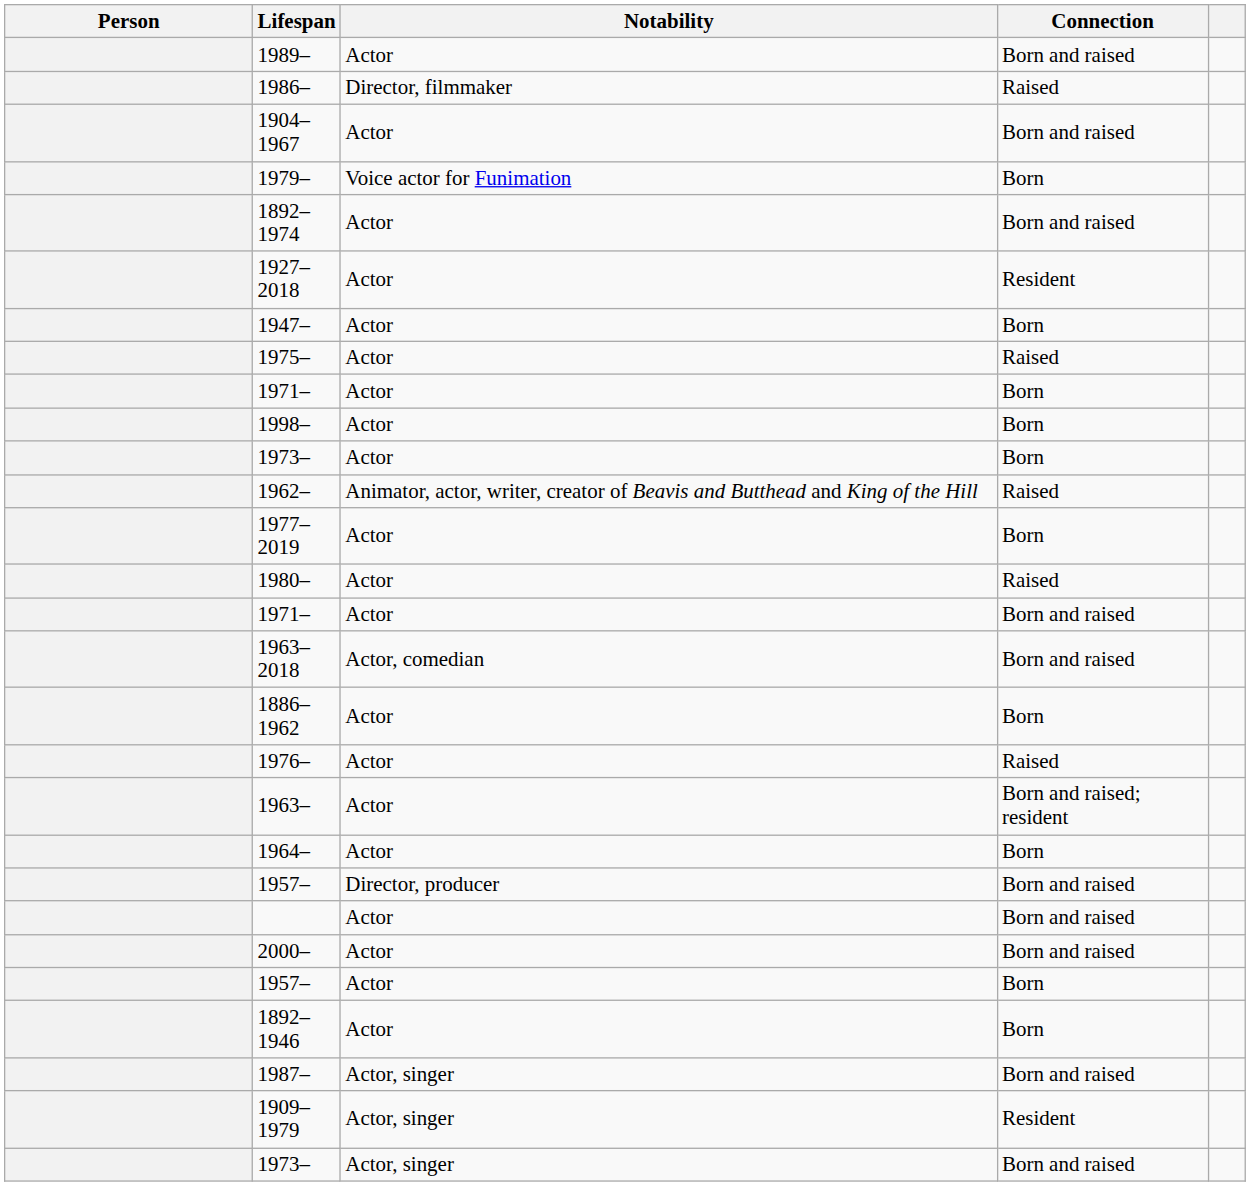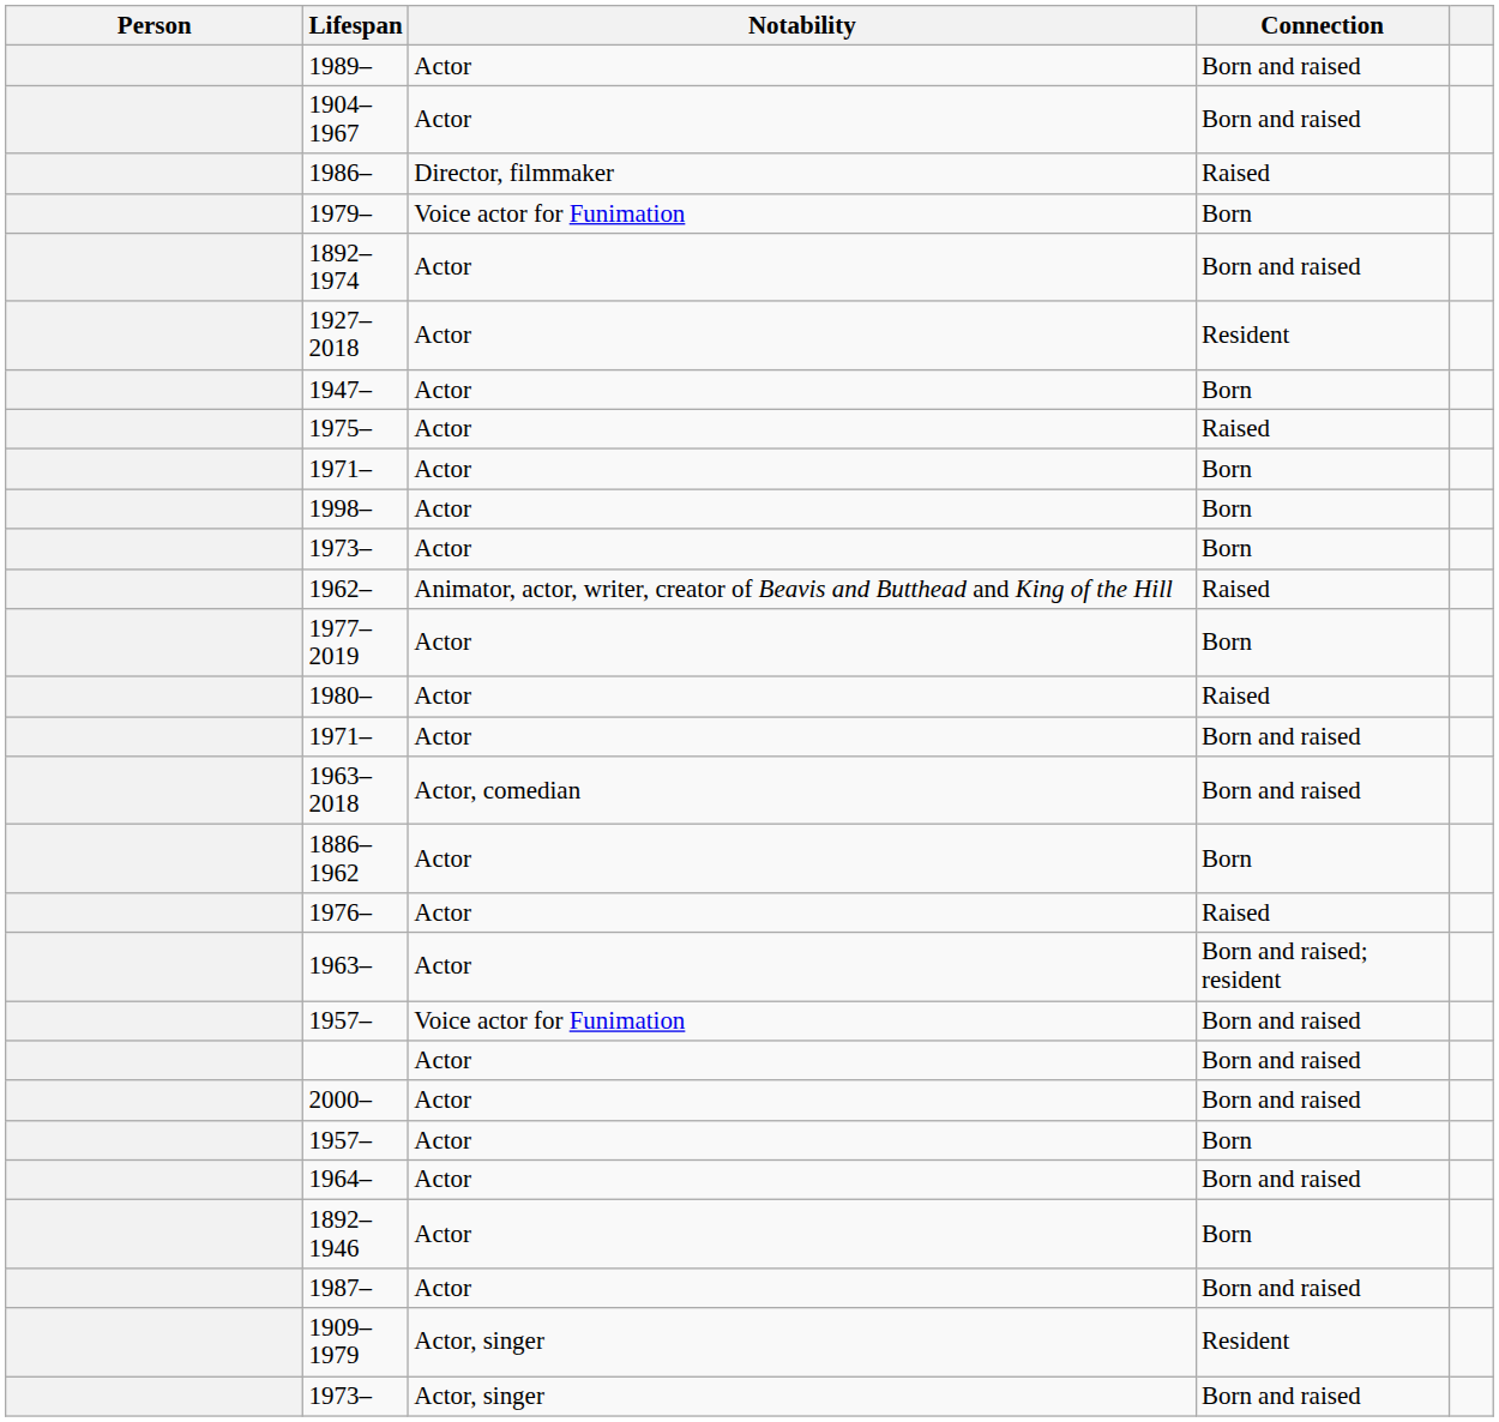 <table class="wikitable plainrowheaders sortable" style="margin-right: 0; width:75%;">
 <tr>
 <th scope="col" width="20%">Person</th>
 <th scope="col" width="6%">Lifespan</th>
 <th scope="col">Notability</th>
 <th scope="col" width="17%">Connection</th>
 <th scope="col" class="unsortable" width="3%"></th>
 </tr>
 <tr>
 <th scope="row"></th>
 <td>1989–</td>
 <td>Actor</td>
 <td>Born and raised</td>
 <td style="text-align:center;"></td>
 </tr>
 <tr>
 <th scope="row"></th>
-<td>1986–</td>
-<td>Director, filmmaker</td>
-<td>Raised</td>
+<td>1904–1967</td>
+<td>Actor</td>
+<td>Born and raised</td>
 <td style="text-align:center;"></td>
 </tr>
 <tr>
 <th scope="row"></th>
-<td>1904–1967</td>
-<td>Actor</td>
-<td>Born and raised</td>
+<td>1986–</td>
+<td>Director, filmmaker</td>
+<td>Raised</td>
 <td style="text-align:center;"></td>
 </tr>
 <tr>
 <th scope="row"></th>
 <td>1979–</td>
 <td>Voice actor for <a href='#'>Funimation</a></td>
 <td>Born</td>
 <td style="text-align:center;"></td>
 </tr>
 <tr>
 <th scope="row"></th>
 <td>1892–1974</td>
 <td>Actor</td>
 <td>Born and raised</td>
 <td style="text-align:center;"></td>
 </tr>
 <tr>
 <th scope="row"></th>
 <td>1927–2018</td>
 <td>Actor</td>
 <td>Resident</td>
 <td style="text-align:center;"></td>
 </tr>
 <tr>
 <th scope="row"></th>
 <td>1947–</td>
 <td>Actor</td>
 <td>Born</td>
 <td style="text-align:center;"></td>
 </tr>
 <tr>
 <th scope="row"></th>
 <td>1975–</td>
 <td>Actor</td>
 <td>Raised</td>
 <td style="text-align:center;"></td>
 </tr>
 <tr>
 <th scope="row"></th>
 <td>1971–</td>
 <td>Actor</td>
 <td>Born</td>
 <td style="text-align:center;"></td>
 </tr>
 <tr>
 <th scope="row"></th>
 <td>1998–</td>
 <td>Actor</td>
 <td>Born</td>
 <td style="text-align:center;"></td>
 </tr>
 <tr>
 <th scope="row"></th>
 <td>1973–</td>
 <td>Actor</td>
 <td>Born</td>
 <td style="text-align:center;"></td>
 </tr>
 <tr>
 <th scope="row"></th>
 <td>1962–</td>
 <td>Animator, actor, writer, creator of <em>Beavis and Butthead</em> and <em>King of the Hill</em></td>
 <td>Raised</td>
 <td style="text-align:center;"></td>
 </tr>
 <tr>
 <th scope="row"></th>
 <td>1977–2019</td>
 <td>Actor</td>
 <td>Born</td>
 <td style="text-align:center;"></td>
 </tr>
 <tr>
 <th scope="row"></th>
 <td>1980–</td>
 <td>Actor</td>
 <td>Raised</td>
 <td style="text-align:center;"></td>
 </tr>
 <tr>
 <th scope="row"></th>
 <td>1971–</td>
 <td>Actor</td>
 <td>Born and raised</td>
 <td style="text-align:center;"></td>
 </tr>
 <tr>
 <th scope="row"></th>
 <td>1963–2018</td>
 <td>Actor, comedian</td>
 <td>Born and raised</td>
 <td style="text-align:center;"></td>
 </tr>
 <tr>
 <th scope="row"></th>
 <td>1886–1962</td>
 <td>Actor</td>
 <td>Born</td>
 <td style="text-align:center;"></td>
 </tr>
 <tr>
 <th scope="row"></th>
 <td>1976–</td>
 <td>Actor</td>
 <td>Raised</td>
 <td style="text-align:center;"></td>
 </tr>
 <tr>
 <th scope="row"></th>
 <td>1963–</td>
 <td>Actor</td>
 <td>Born and raised; resident</td>
 <td style="text-align:center;"></td>
 </tr>
 <tr>
 <th scope="row"></th>
-<td>1964–</td>
-<td>Actor</td>
-<td>Born</td>
-<td style="text-align:center;"></td>
-</tr>
-<tr>
-<th scope="row"></th>
 <td>1957–</td>
-<td>Director, producer</td>
+<td>Voice actor for <a href='#'>Funimation</a></td>
 <td>Born and raised</td>
 <td style="text-align:center;"></td>
 </tr>
 <tr>
 <th scope="row"></th>
 <td></td>
 <td>Actor</td>
 <td>Born and raised</td>
 <td style="text-align:center;"></td>
 </tr>
 <tr>
 <th scope="row"></th>
 <td>2000–</td>
 <td>Actor</td>
 <td>Born and raised</td>
 <td style="text-align:center;"></td>
 </tr>
 <tr>
 <th scope="row"></th>
 <td>1957–</td>
 <td>Actor</td>
 <td>Born</td>
 <td style="text-align:center;"></td>
 </tr>
 <tr>
 <th scope="row"></th>
+<td>1964–</td>
+<td>Actor</td>
+<td>Born and raised</td>
+<td style="text-align:center;"></td>
+</tr>
+<tr>
+<th scope="row"></th>
 <td>1892–1946</td>
 <td>Actor</td>
 <td>Born</td>
 <td style="text-align:center;"></td>
 </tr>
 <tr>
 <th scope="row"></th>
 <td>1987–</td>
-<td>Actor, singer</td>
+<td>Actor</td>
 <td>Born and raised</td>
 <td style="text-align:center;"></td>
 </tr>
 <tr>
 <th scope="row"></th>
 <td>1909–1979</td>
 <td>Actor, singer</td>
 <td>Resident</td>
 <td style="text-align:center;"></td>
 </tr>
 <tr>
 <th scope="row"></th>
 <td>1973–</td>
 <td>Actor, singer</td>
 <td>Born and raised</td>
 <td style="text-align:center;"></td>
 </tr>
 </table>
